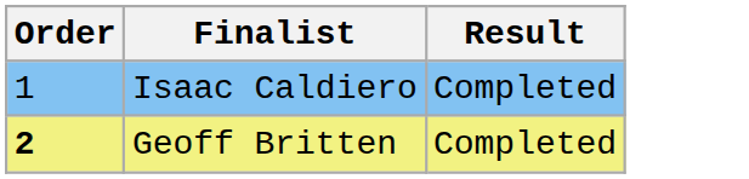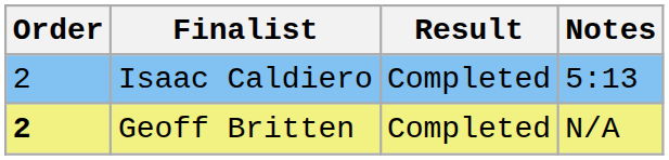 <table class="wikitable sortable">
 <tr>
 <th>Order</th>
 <th>Finalist</th>
 <th>Result</th>
+<th>Notes</th>
 </tr>
 <tr style="background-color:#82c2f2">
-<td>1</td>
+<td>2</td>
 <td>Isaac Caldiero</td>
 <td>Completed</td>
+<td>5:13</td>
 </tr>
 <tr style="background-color:#f2f282">
 <td><strong>2</strong></td>
 <td>Geoff Britten</td>
 <td>Completed</td>
+<td>N/A</td>
 </tr>
 </table>
